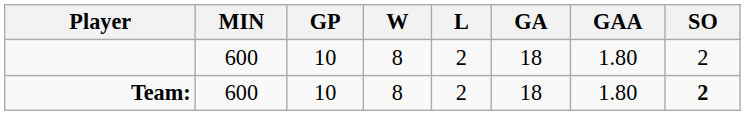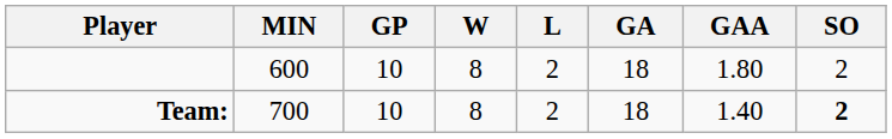 <table class="wikitable sortable" width="60%">
 <tr>
 <th bgcolor="#DDDDFF" width="10%">Player</th>
 <th width="3%" bgcolor="#DDDDFF" title="Minutes played">MIN</th>
 <th width="3%" bgcolor="#DDDDFF" title="Games played in">GP</th>
 <th width="3%" bgcolor="#DDDDFF" title="Games played in">W</th>
 <th width="3%" bgcolor="#DDDDFF"title="Games played in">L</th>
 <th width="3%" bgcolor="#DDDDFF" title="Goals against">GA</th>
 <th width="3%" bgcolor="#DDDDFF" title="Goals against average">GAA</th>
 <th width="3%" bgcolor="#DDDDFF" title="Shut-outs">SO</th>
 </tr>
 <tr align="center">
 <td align="right"></td>
 <td>600</td>
 <td>10</td>
 <td>8</td>
 <td>2</td>
 <td>18</td>
 <td>1.80</td>
 <td>2</td>
 </tr>
 <tr align="center">
 <td align="right"><strong>Team:</strong></td>
-<td>600</td>
+<td>700</td>
 <td>10</td>
 <td>8</td>
 <td>2</td>
 <td>18</td>
-<td>1.80</td>
+<td>1.40</td>
 <td><strong>2</strong></td>
 </tr>
 </table>
